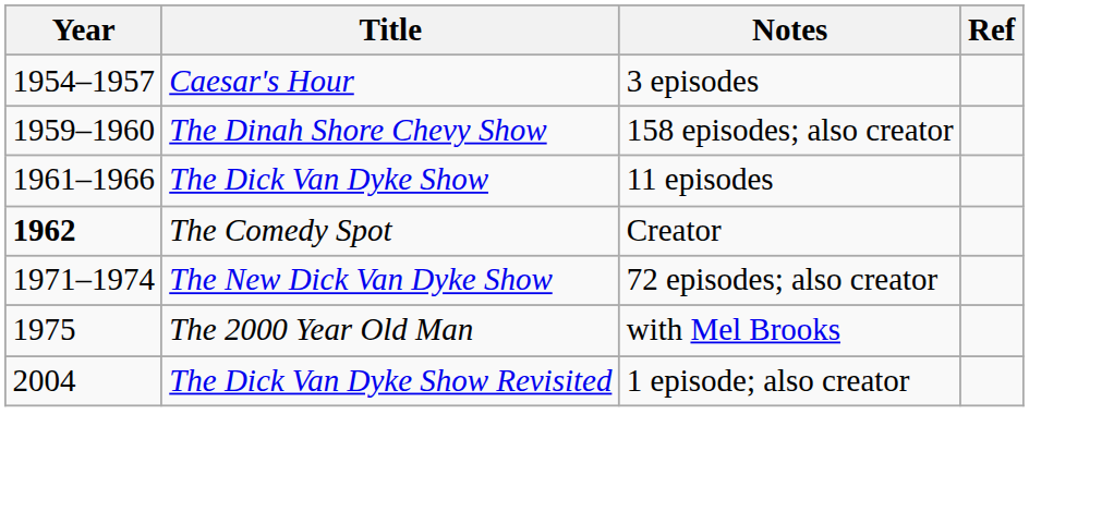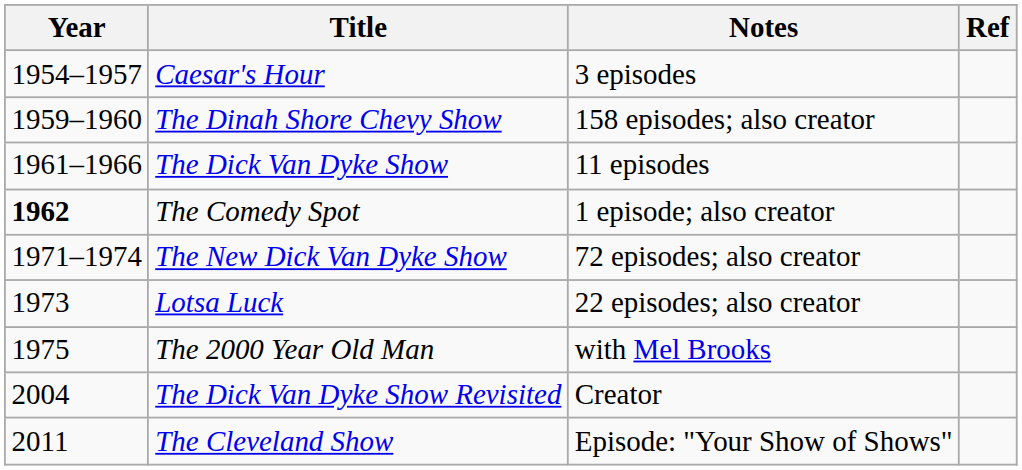 <table class="wikitable sortable">
 <tr>
 <th>Year</th>
 <th>Title</th>
 <th class="unsortable">Notes</th>
 <th>Ref</th>
 </tr>
 <tr>
 <td>1954–1957</td>
 <td><em><a href='#'>Caesar's Hour</a></em></td>
 <td>3 episodes</td>
 <td></td>
 </tr>
 <tr>
 <td>1959–1960</td>
 <td><em><a href='#'>The Dinah Shore Chevy Show</a></em></td>
 <td>158 episodes; also creator</td>
 <td></td>
 </tr>
 <tr>
 <td>1961–1966</td>
 <td><em><a href='#'>The Dick Van Dyke Show</a></em></td>
 <td>11 episodes</td>
 <td></td>
 </tr>
 <tr>
 <td><strong>1962</strong></td>
 <td><em>The Comedy Spot</em></td>
-<td>Creator</td>
+<td>1 episode; also creator</td>
 <td></td>
 </tr>
 <tr>
 <td>1971–1974</td>
 <td><em><a href='#'>The New Dick Van Dyke Show</a></em></td>
 <td>72 episodes; also creator</td>
+<td></td>
+</tr>
+<tr>
+<td>1973</td>
+<td><em><a href='#'>Lotsa Luck</a></em></td>
+<td>22 episodes; also creator</td>
 <td></td>
 </tr>
 <tr>
 <td>1975</td>
 <td><em>The 2000 Year Old Man</em></td>
 <td>with <a href='#'>Mel Brooks</a></td>
 <td></td>
 </tr>
 <tr>
 <td>2004</td>
 <td><em><a href='#'>The Dick Van Dyke Show Revisited</a></em></td>
-<td>1 episode; also creator</td>
+<td>Creator</td>
+<td></td>
+</tr>
+<tr>
+<td>2011</td>
+<td><em><a href='#'>The Cleveland Show</a></em></td>
+<td>Episode: "Your Show of Shows"</td>
 <td></td>
 </tr>
 </table>
